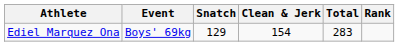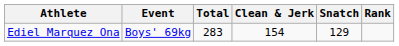 <table class="wikitable" style="font-size:90%">
 <tr>
 <th>Athlete</th>
 <th>Event</th>
+<th>Total</th>
+<th>Clean & Jerk</th>
 <th>Snatch</th>
-<th>Clean & Jerk</th>
-<th>Total</th>
 <th>Rank</th>
 </tr>
 <tr>
 <td><a href='#'>Ediel Marquez Ona</a></td>
 <td><a href='#'>Boys' 69kg</a></td>
+<td align=center>283</td>
+<td align=center>154</td>
 <td align=center>129</td>
-<td align=center>154</td>
-<td align=center>283</td>
 <td align=center></td>
 </tr>
 </table>
